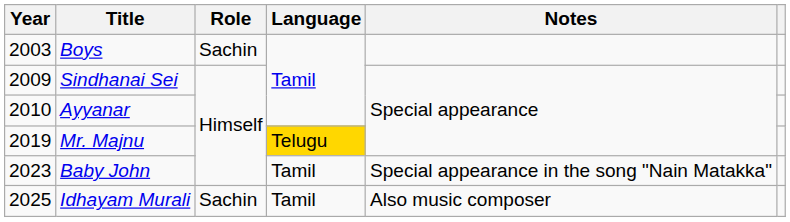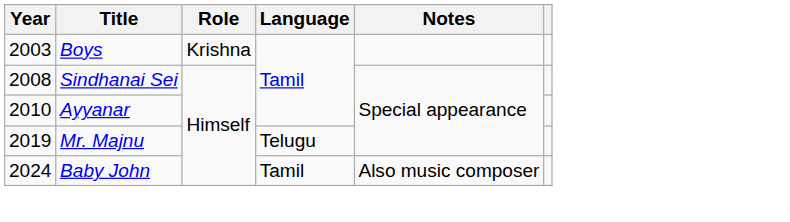 <table class="wikitable sortable plainrowheaders">
 <tr>
 <th>Year</th>
 <th scope="col">Title</th>
 <th scope="col">Role</th>
 <th>Language</th>
 <th scope="col" class="unsortable">Notes</th>
 <th scope="col" class="unsortable"></th>
 </tr>
 <tr>
 <td>2003</td>
 <td><a href='#'><em>Boys</em></a></td>
-<td>Sachin</td>
+<td>Krishna</td>
 <td rowspan="3"><a href='#'>Tamil</a></td>
 <td></td>
 <td></td>
 </tr>
 <tr>
-<td>2009</td>
+<td>2008</td>
 <td><em><a href='#'>Sindhanai Sei</a></em></td>
 <td rowspan="4">Himself</td>
 <td rowspan="3">Special appearance</td>
 <td></td>
 </tr>
 <tr>
 <td>2010</td>
 <td><em><a href='#'>Ayyanar</a></em></td>
 <td></td>
 </tr>
 <tr>
 <td>2019</td>
 <td><em><a href='#'>Mr. Majnu</a></em></td>
-<td style="background: gold;">Telugu</td>
+<td>Telugu</td>
 <td></td>
 </tr>
 <tr>
-<td>2023</td>
+<td>2024</td>
 <td><a href='#'><em>Baby John</em></a></td>
-<td>Tamil</td>
-<td>Special appearance in the song "Nain Matakka"</td>
-<td></td>
-</tr>
-<tr>
-<td>2025</td>
-<td><em><a href='#'>Idhayam Murali</a></em></td>
-<td>Sachin</td>
 <td>Tamil</td>
 <td>Also music composer</td>
 <td></td>
 </tr>
 </table>
